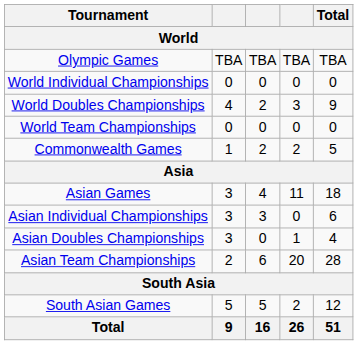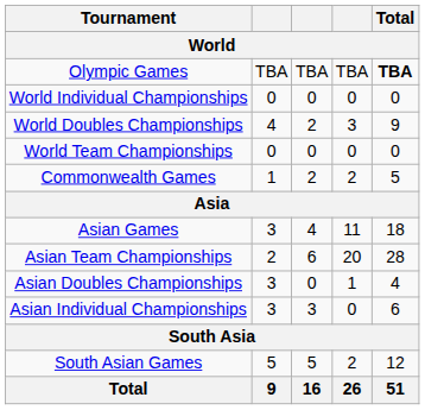 <table class="wikitable sortable" style="text-align:center;">
 <tr>
 <th>Tournament</th>
 <th></th>
 <th></th>
 <th></th>
 <th>Total</th>
 </tr>
 <tr>
 <th colspan=5>World</th>
 </tr>
 <tr>
 <td><a href='#'>Olympic Games</a></td>
 <td>TBA</td>
 <td>TBA</td>
 <td>TBA</td>
-<td>TBA</td>
+<td><strong>TBA</strong></td>
 </tr>
 <tr>
 <td><a href='#'>World Individual Championships</a></td>
 <td>0</td>
 <td>0</td>
 <td>0</td>
 <td>0</td>
 </tr>
 <tr>
 <td><a href='#'>World Doubles Championships</a></td>
 <td>4</td>
 <td>2</td>
 <td>3</td>
 <td>9</td>
 </tr>
 <tr>
 <td><a href='#'>World Team Championships</a></td>
 <td>0</td>
 <td>0</td>
 <td>0</td>
 <td>0</td>
 </tr>
 <tr>
 <td><a href='#'>Commonwealth Games</a></td>
 <td>1</td>
 <td>2</td>
 <td>2</td>
 <td>5</td>
 </tr>
 <tr>
 <th colspan=5>Asia</th>
 </tr>
 <tr>
 <td><a href='#'>Asian Games</a></td>
 <td>3</td>
 <td>4</td>
 <td>11</td>
 <td>18</td>
 </tr>
 <tr>
-<td><a href='#'>Asian Individual Championships</a></td>
-<td>3</td>
-<td>3</td>
-<td>0</td>
+<td><a href='#'>Asian Team Championships</a></td>
+<td>2</td>
 <td>6</td>
+<td>20</td>
+<td>28</td>
 </tr>
 <tr>
 <td><a href='#'>Asian Doubles Championships</a></td>
 <td>3</td>
 <td>0</td>
 <td>1</td>
 <td>4</td>
 </tr>
 <tr>
-<td><a href='#'>Asian Team Championships</a></td>
-<td>2</td>
+<td><a href='#'>Asian Individual Championships</a></td>
+<td>3</td>
+<td>3</td>
+<td>0</td>
 <td>6</td>
-<td>20</td>
-<td>28</td>
 </tr>
 <tr>
 <th colspan=5>South Asia</th>
 </tr>
 <tr>
 <td><a href='#'>South Asian Games</a></td>
 <td>5</td>
 <td>5</td>
 <td>2</td>
 <td>12</td>
 </tr>
 <tr>
 <th>Total</th>
 <th>9</th>
 <th>16</th>
 <th>26</th>
 <th>51</th>
 </tr>
 </table>
